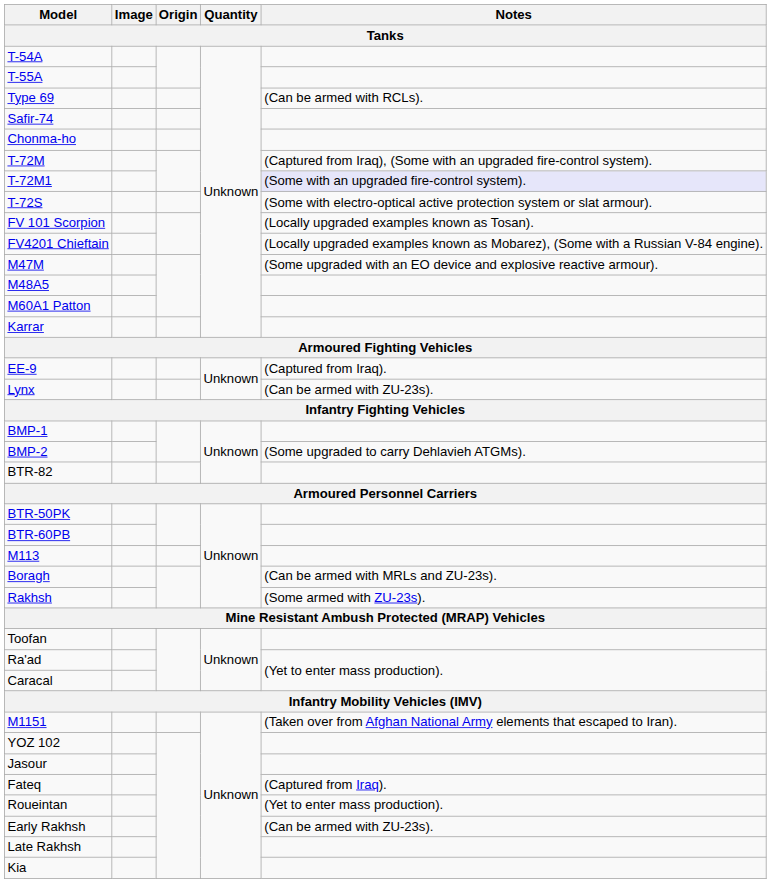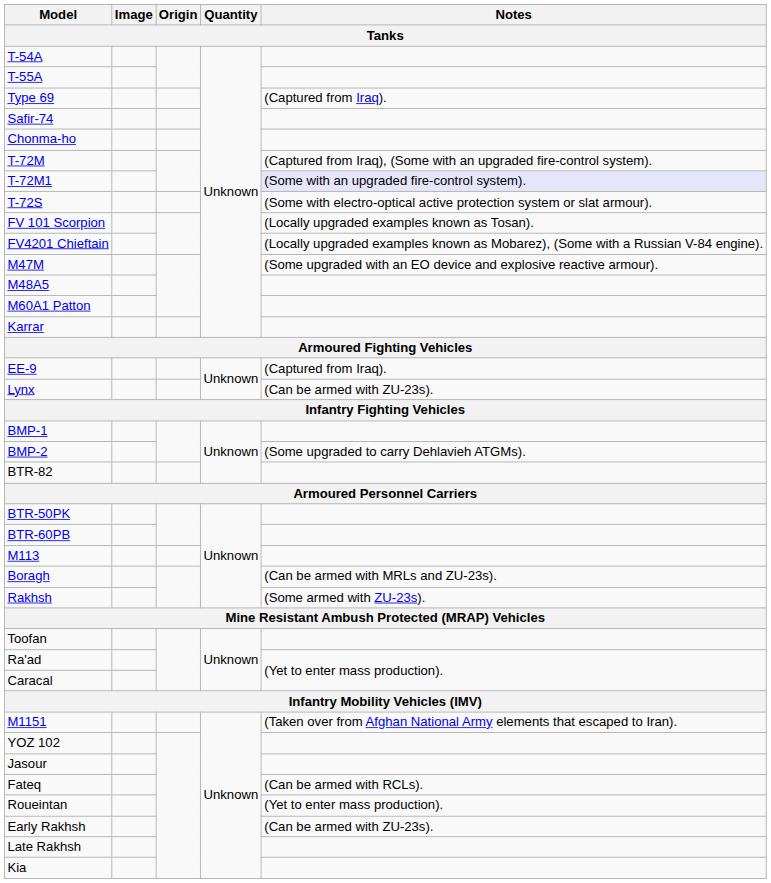 <table class="wikitable">
 <tr>
 <th>Model</th>
 <th>Image</th>
 <th>Origin</th>
 <th>Quantity</th>
 <th>Notes</th>
 </tr>
 <tr>
 <th colspan="5">Tanks</th>
 </tr>
 <tr>
 <td><a href='#'>T-54A</a></td>
 <td></td>
 <td rowspan="2"></td>
 <td rowspan="14">Unknown</td>
 <td></td>
 </tr>
 <tr>
 <td><a href='#'>T-55A</a></td>
 <td></td>
 <td></td>
 </tr>
 <tr>
 <td><a href='#'>Type 69</a></td>
 <td></td>
 <td></td>
-<td>(Can be armed with RCLs).</td>
+<td>(Captured from <a href='#'>Iraq</a>).</td>
 </tr>
 <tr>
 <td><a href='#'>Safir-74</a></td>
 <td></td>
 <td></td>
 <td></td>
 </tr>
 <tr>
 <td><a href='#'>Chonma-ho</a></td>
 <td></td>
 <td></td>
 <td></td>
 </tr>
 <tr>
 <td><a href='#'>T-72M</a></td>
 <td></td>
 <td rowspan="2"></td>
 <td>(Captured from Iraq), (Some with an upgraded fire-control system).</td>
 </tr>
 <tr>
 <td><a href='#'>T-72M1</a></td>
 <td></td>
 <td style="background: lavender;">(Some with an upgraded fire-control system).</td>
 </tr>
 <tr>
 <td><a href='#'>T-72S</a></td>
 <td></td>
 <td></td>
 <td>(Some with electro-optical active protection system or slat armour).</td>
 </tr>
 <tr>
 <td><a href='#'>FV 101 Scorpion</a></td>
 <td></td>
 <td rowspan="2"></td>
 <td>(Locally upgraded examples known as Tosan).</td>
 </tr>
 <tr>
 <td><a href='#'>FV4201 Chieftain</a></td>
 <td></td>
 <td>(Locally upgraded examples known as Mobarez), (Some with a Russian V-84 engine).</td>
 </tr>
 <tr>
 <td><a href='#'>M47M</a></td>
 <td></td>
 <td rowspan="3"></td>
 <td>(Some upgraded with an EO device and explosive reactive armour).</td>
 </tr>
 <tr>
 <td><a href='#'>M48A5</a></td>
 <td></td>
 <td></td>
 </tr>
 <tr>
 <td><a href='#'>M60A1 Patton</a></td>
 <td></td>
 <td></td>
 </tr>
 <tr>
 <td><a href='#'>Karrar</a></td>
 <td></td>
 <td></td>
 <td></td>
 </tr>
 <tr>
 <th colspan="5">Armoured Fighting Vehicles</th>
 </tr>
 <tr>
 <td><a href='#'>EE-9</a></td>
 <td></td>
 <td></td>
 <td rowspan="2">Unknown</td>
 <td>(Captured from Iraq).</td>
 </tr>
 <tr>
 <td><a href='#'>Lynx</a></td>
 <td></td>
 <td></td>
 <td>(Can be armed with ZU-23s).</td>
 </tr>
 <tr>
 <th colspan="5">Infantry Fighting Vehicles</th>
 </tr>
 <tr>
 <td><a href='#'>BMP-1</a></td>
 <td></td>
 <td rowspan="2"></td>
 <td rowspan="3">Unknown</td>
 <td></td>
 </tr>
 <tr>
 <td><a href='#'>BMP-2</a></td>
 <td></td>
 <td>(Some upgraded to carry Dehlavieh ATGMs).</td>
 </tr>
 <tr>
 <td>BTR-82</td>
 <td></td>
 <td></td>
 <td></td>
 </tr>
 <tr>
 <th colspan="5">Armoured Personnel Carriers</th>
 </tr>
 <tr>
 <td><a href='#'>BTR-50PK</a></td>
 <td></td>
 <td rowspan="2"></td>
 <td rowspan="5">Unknown</td>
 <td></td>
 </tr>
 <tr>
 <td><a href='#'>BTR-60PB</a></td>
 <td></td>
 <td></td>
 </tr>
 <tr>
 <td><a href='#'>M113</a></td>
 <td></td>
 <td></td>
 <td></td>
 </tr>
 <tr>
 <td><a href='#'>Boragh</a></td>
 <td></td>
 <td rowspan="2"></td>
 <td>(Can be armed with MRLs and ZU-23s).</td>
 </tr>
 <tr>
 <td><a href='#'>Rakhsh</a></td>
 <td></td>
 <td>(Some armed with <a href='#'>ZU-23s</a>).</td>
 </tr>
 <tr>
 <th colspan="5">Mine Resistant Ambush Protected (MRAP) Vehicles</th>
 </tr>
 <tr>
 <td>Toofan</td>
 <td></td>
 <td rowspan="3"></td>
 <td rowspan="3">Unknown</td>
 <td></td>
 </tr>
 <tr>
 <td>Ra'ad</td>
 <td></td>
 <td rowspan="2">(Yet to enter mass production).</td>
 </tr>
 <tr>
 <td>Caracal</td>
 <td></td>
 </tr>
 <tr>
 <th colspan="5">Infantry Mobility Vehicles (IMV)</th>
 </tr>
 <tr>
 <td><a href='#'>M1151</a></td>
 <td></td>
 <td></td>
 <td rowspan="8">Unknown</td>
 <td>(Taken over from <a href='#'>Afghan National Army</a> elements that escaped to Iran).</td>
 </tr>
 <tr>
 <td>YOZ 102</td>
 <td></td>
 <td rowspan="7"></td>
 <td></td>
 </tr>
 <tr>
 <td>Jasour</td>
 <td></td>
 <td></td>
 </tr>
 <tr>
 <td>Fateq</td>
 <td></td>
-<td>(Captured from <a href='#'>Iraq</a>).</td>
+<td>(Can be armed with RCLs).</td>
 </tr>
 <tr>
 <td>Roueintan</td>
 <td></td>
 <td>(Yet to enter mass production).</td>
 </tr>
 <tr>
 <td>Early Rakhsh</td>
 <td></td>
 <td>(Can be armed with ZU-23s).</td>
 </tr>
 <tr>
 <td>Late Rakhsh</td>
 <td></td>
 <td></td>
 </tr>
 <tr>
 <td>Kia</td>
 <td></td>
 <td></td>
 </tr>
 </table>
